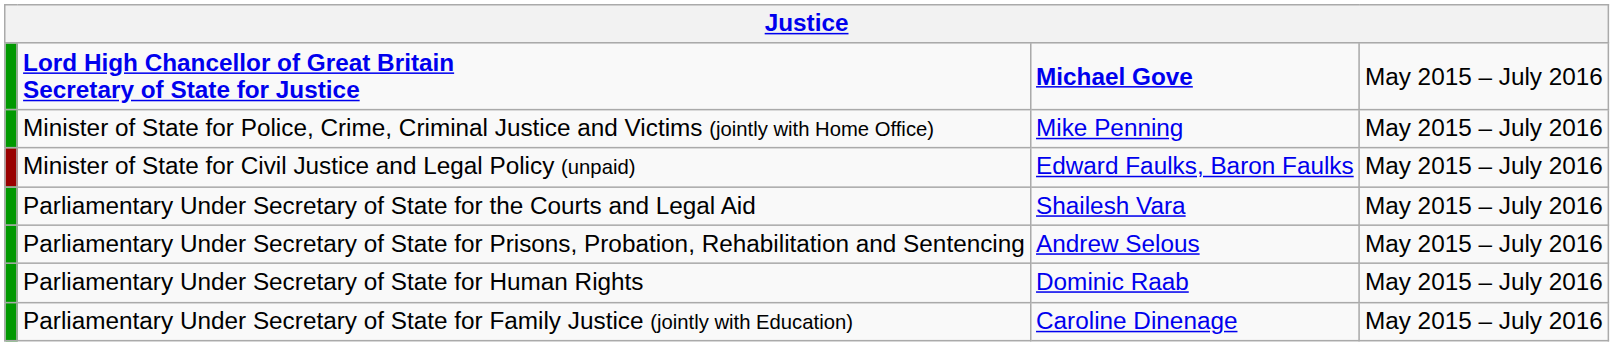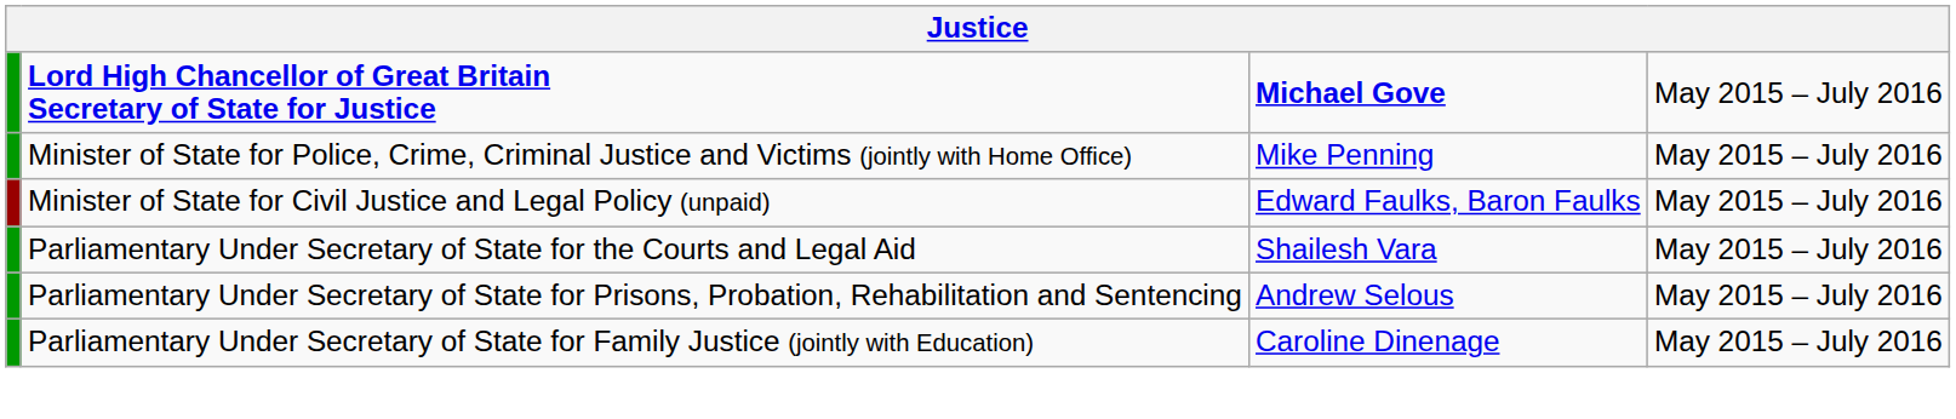 <table class="wikitable">
 <tr>
 <th colspan=4><a href='#'>Justice</a></th>
 </tr>
 <tr>
 <td style="width:1px; background:#090;"></td>
 <td><strong><a href='#'>Lord High Chancellor of Great Britain</a></strong><br><strong><a href='#'>Secretary of State for Justice</a></strong></td>
 <td><strong><a href='#'>Michael Gove</a></strong></td>
 <td>May 2015 – July 2016</td>
 </tr>
 <tr>
 <td style="width:1px; background:#090;"></td>
 <td>Minister of State for Police, Crime, Criminal Justice and Victims <small>(jointly with Home Office)</small></td>
 <td><a href='#'>Mike Penning</a></td>
 <td>May 2015 – July 2016</td>
 </tr>
 <tr>
 <td style="width:1px; background:#900;"></td>
 <td>Minister of State for Civil Justice and Legal Policy <small>(unpaid)</small></td>
 <td><a href='#'>Edward Faulks, Baron Faulks</a></td>
 <td>May 2015 – July 2016</td>
 </tr>
 <tr>
 <td style="width:1px; background:#090;"></td>
 <td>Parliamentary Under Secretary of State for the Courts and Legal Aid</td>
 <td><a href='#'>Shailesh Vara</a></td>
 <td>May 2015 – July 2016</td>
 </tr>
 <tr>
 <td style="width:1px; background:#090;"></td>
 <td>Parliamentary Under Secretary of State for Prisons, Probation, Rehabilitation and Sentencing</td>
 <td><a href='#'>Andrew Selous</a></td>
 <td>May 2015 – July 2016</td>
 </tr>
 <tr>
 <td style="width:1px; background:#090;"></td>
-<td>Parliamentary Under Secretary of State for Human Rights</td>
-<td><a href='#'>Dominic Raab</a></td>
-<td>May 2015 – July 2016</td>
-</tr>
-<tr>
-<td style="width:1px; background:#090;"></td>
 <td>Parliamentary Under Secretary of State for Family Justice <small>(jointly with Education)</small></td>
 <td><a href='#'>Caroline Dinenage</a></td>
 <td>May 2015 – July 2016</td>
 </tr>
 </table>
